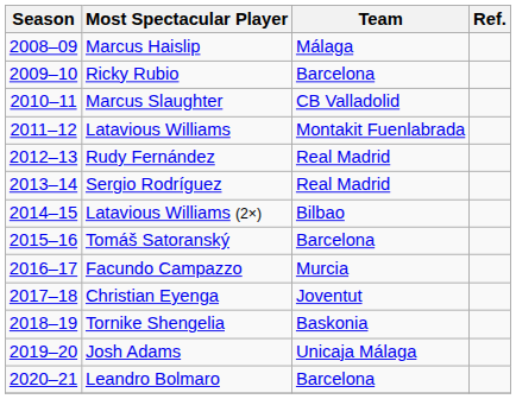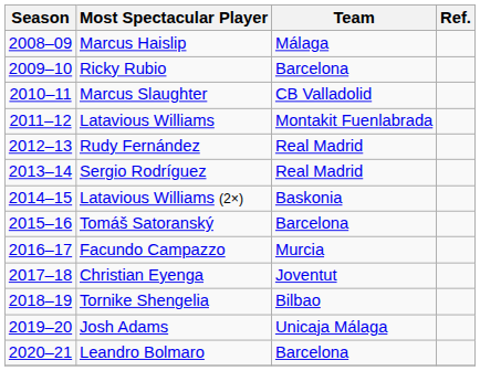 <table class="wikitable" style="text-align: center;">
 <tr>
 <th align=center>Season</th>
 <th align=center>Most Spectacular Player</th>
 <th align=center>Team</th>
 <th align=center>Ref.</th>
 </tr>
 <tr>
 <td><a href='#'>2008–09</a></td>
 <td align=left> <a href='#'>Marcus Haislip</a></td>
 <td align=left><a href='#'>Málaga</a></td>
 <td></td>
 </tr>
 <tr>
 <td><a href='#'>2009–10</a></td>
 <td align=left> <a href='#'>Ricky Rubio</a></td>
 <td align=left><a href='#'>Barcelona</a></td>
 <td></td>
 </tr>
 <tr>
 <td><a href='#'>2010–11</a></td>
 <td align=left> <a href='#'>Marcus Slaughter</a></td>
 <td align=left><a href='#'>CB Valladolid</a></td>
 <td></td>
 </tr>
 <tr>
 <td><a href='#'>2011–12</a></td>
 <td align=left> <a href='#'>Latavious Williams</a></td>
 <td align=left><a href='#'>Montakit Fuenlabrada</a></td>
 <td></td>
 </tr>
 <tr>
 <td><a href='#'>2012–13</a></td>
 <td align=left> <a href='#'>Rudy Fernández</a></td>
 <td align=left><a href='#'>Real Madrid</a></td>
 <td></td>
 </tr>
 <tr>
 <td><a href='#'>2013–14</a></td>
 <td align=left> <a href='#'>Sergio Rodríguez</a></td>
 <td align=left><a href='#'>Real Madrid</a></td>
 <td></td>
 </tr>
 <tr>
 <td><a href='#'>2014–15</a></td>
 <td align=left> <a href='#'>Latavious Williams</a> <small>(2×)</small></td>
-<td align=left><a href='#'>Bilbao</a></td>
+<td align=left><a href='#'>Baskonia</a></td>
 <td></td>
 </tr>
 <tr>
 <td><a href='#'>2015–16</a></td>
 <td align=left> <a href='#'>Tomáš Satoranský</a></td>
 <td align=left><a href='#'>Barcelona</a></td>
 <td></td>
 </tr>
 <tr>
 <td><a href='#'>2016–17</a></td>
 <td align=left> <a href='#'>Facundo Campazzo</a></td>
 <td align=left><a href='#'>Murcia</a></td>
 <td></td>
 </tr>
 <tr>
 <td><a href='#'>2017–18</a></td>
 <td align=left> <a href='#'>Christian Eyenga</a></td>
 <td align=left><a href='#'>Joventut</a></td>
 <td></td>
 </tr>
 <tr>
 <td><a href='#'>2018–19</a></td>
 <td align=left> <a href='#'>Tornike Shengelia</a></td>
-<td align=left><a href='#'>Baskonia</a></td>
+<td align=left><a href='#'>Bilbao</a></td>
 <td></td>
 </tr>
 <tr>
 <td><a href='#'>2019–20</a></td>
 <td align=left> <a href='#'>Josh Adams</a></td>
 <td align=left><a href='#'>Unicaja Málaga</a></td>
 <td></td>
 </tr>
 <tr>
 <td><a href='#'>2020–21</a></td>
 <td align=left> <a href='#'>Leandro Bolmaro</a></td>
 <td align=left><a href='#'>Barcelona</a></td>
 <td></td>
 </tr>
 <tr>
 </tr>
 </table>
